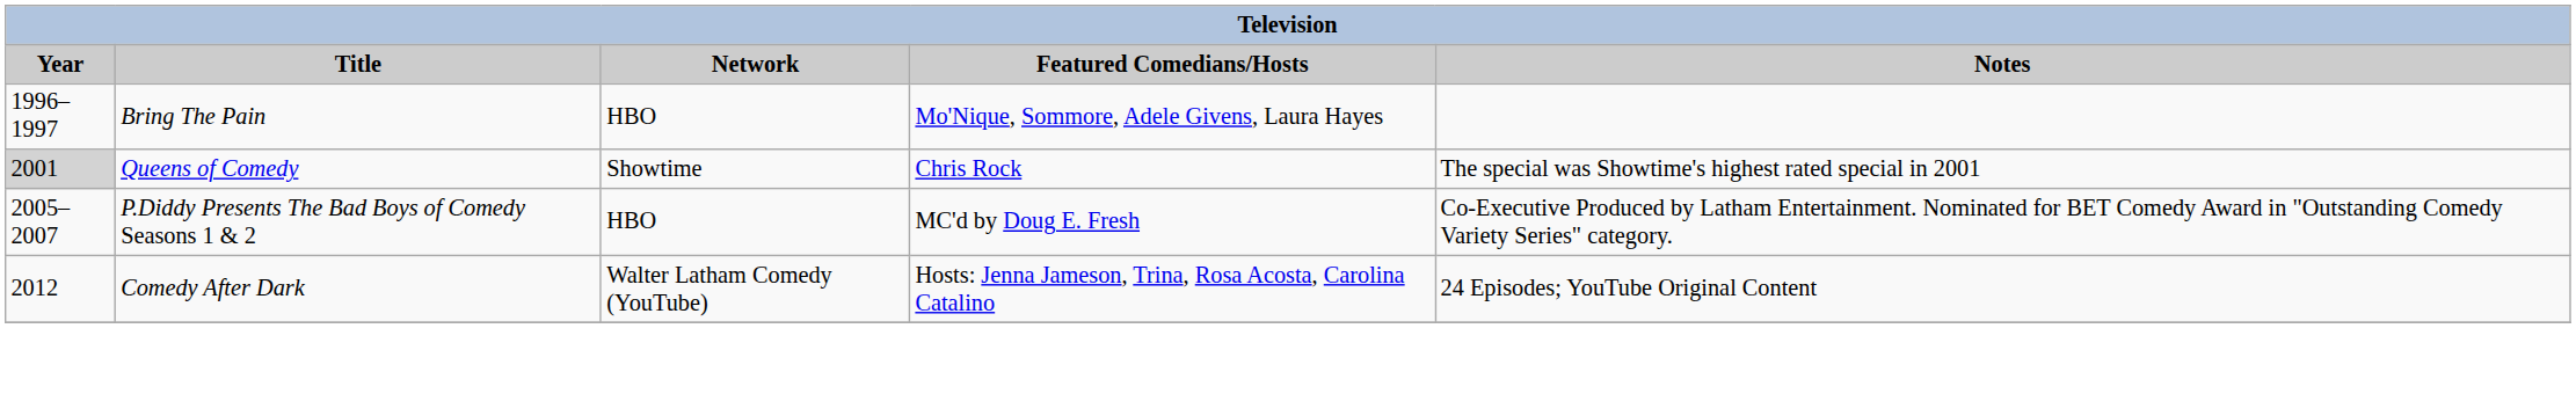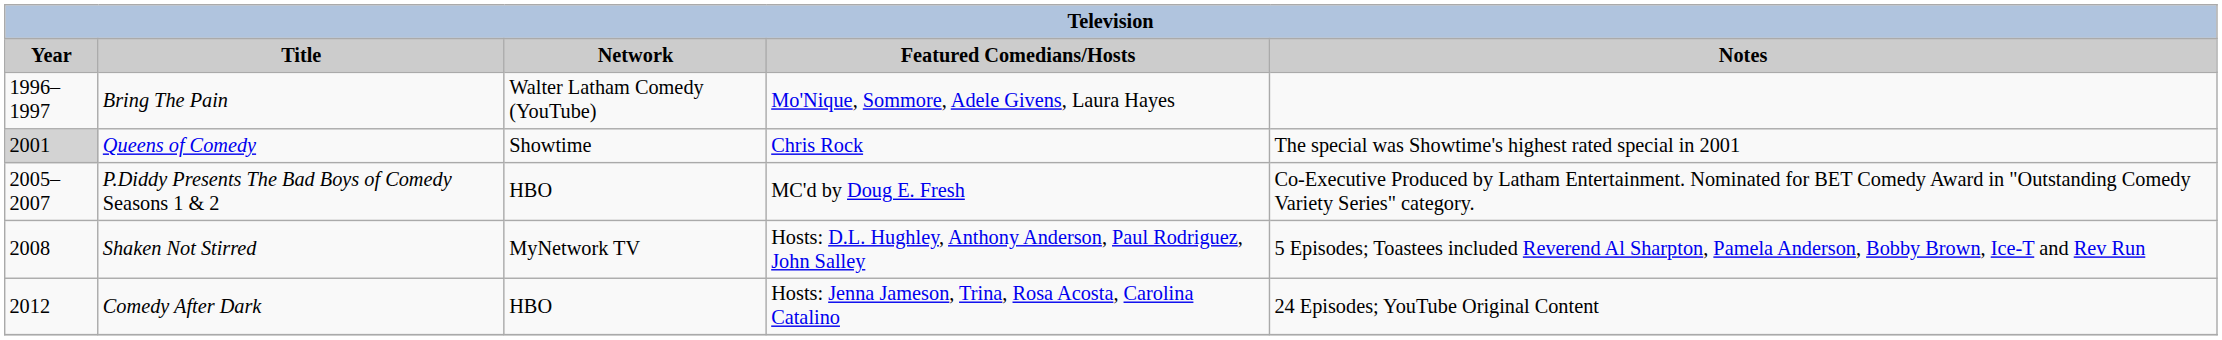 <table class="wikitable" style="font-size:90%">
 <tr style="text-align:center;">
 <th colspan=5 style="background:#B0C4DE;">Television</th>
 </tr>
 <tr style="text-align:center;">
 <th style="background:#ccc;">Year</th>
 <th style="background:#ccc;">Title</th>
 <th style="background:#ccc;">Network</th>
 <th style="background:#ccc;">Featured Comedians/Hosts</th>
 <th style="background:#ccc;">Notes</th>
 </tr>
 <tr>
 <td>1996–1997</td>
 <td><em>Bring The Pain</em></td>
-<td>HBO</td>
+<td>Walter Latham Comedy (YouTube)</td>
 <td><a href='#'>Mo'Nique</a>, <a href='#'>Sommore</a>, <a href='#'>Adele Givens</a>, Laura Hayes</td>
 <td></td>
 </tr>
 <tr>
 <td style="background: lightgrey;">2001</td>
 <td><em><a href='#'>Queens of Comedy</a></em></td>
 <td>Showtime</td>
 <td><a href='#'>Chris Rock</a></td>
 <td>The special was Showtime's highest rated special in 2001 </td>
 </tr>
 <tr>
 <td>2005–2007</td>
 <td><em>P.Diddy Presents The Bad Boys of Comedy</em>  Seasons 1 & 2</td>
 <td>HBO</td>
 <td>MC'd by <a href='#'>Doug E. Fresh</a></td>
 <td>Co-Executive Produced by Latham Entertainment. Nominated for BET Comedy Award in "Outstanding Comedy Variety Series" category.</td>
 </tr>
 <tr>
+<td>2008</td>
+<td><em>Shaken Not Stirred</em></td>
+<td>MyNetwork TV</td>
+<td>Hosts: <a href='#'>D.L. Hughley</a>, <a href='#'>Anthony Anderson</a>, <a href='#'>Paul Rodriguez</a>, <a href='#'>John Salley</a></td>
+<td>5 Episodes; Toastees included <a href='#'>Reverend Al Sharpton</a>, <a href='#'>Pamela Anderson</a>, <a href='#'>Bobby Brown</a>, <a href='#'>Ice-T</a> and <a href='#'>Rev Run</a></td>
+</tr>
+<tr>
 <td>2012</td>
 <td><em>Comedy After Dark</em></td>
-<td>Walter Latham Comedy (YouTube)</td>
+<td>HBO</td>
 <td>Hosts: <a href='#'>Jenna Jameson</a>, <a href='#'>Trina</a>, <a href='#'>Rosa Acosta</a>, <a href='#'>Carolina Catalino</a></td>
 <td>24 Episodes; YouTube Original Content </td>
 </tr>
 <tr>
 </tr>
 </table>
